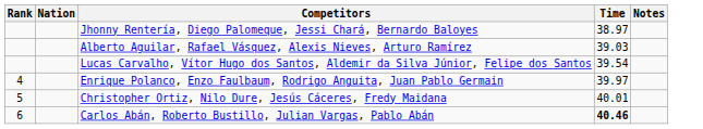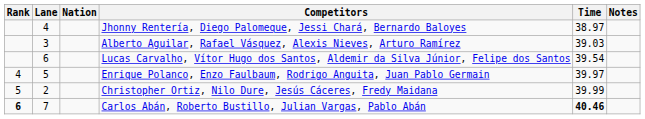 <table class="wikitable sortable" style="text-align:center">
 <tr>
 <th>Rank</th>
+<th>Lane</th>
 <th>Nation</th>
 <th>Competitors</th>
 <th>Time</th>
 <th>Notes</th>
 </tr>
 <tr>
 <td></td>
+<td>4</td>
 <td align=left></td>
 <td align=left><a href='#'>Jhonny Rentería</a>, <a href='#'>Diego Palomeque</a>, <a href='#'>Jessi Chará</a>, <a href='#'>Bernardo Baloyes</a></td>
 <td>38.97</td>
 <td><strong></strong></td>
 </tr>
 <tr>
 <td></td>
+<td>3</td>
 <td align=left></td>
 <td align=left><a href='#'>Alberto Aguilar</a>, <a href='#'>Rafael Vásquez</a>, <a href='#'>Alexis Nieves</a>, <a href='#'>Arturo Ramírez</a></td>
 <td>39.03</td>
 <td></td>
 </tr>
 <tr>
 <td></td>
+<td>6</td>
 <td align=left></td>
 <td align=left><a href='#'>Lucas Carvalho</a>, <a href='#'>Vítor Hugo dos Santos</a>, <a href='#'>Aldemir da Silva Júnior</a>, <a href='#'>Felipe dos Santos</a></td>
 <td>39.54</td>
 <td></td>
 </tr>
 <tr>
 <td>4</td>
+<td>5</td>
 <td align=left></td>
 <td align=left><a href='#'>Enrique Polanco</a>, <a href='#'>Enzo Faulbaum</a>, <a href='#'>Rodrigo Anguita</a>, <a href='#'>Juan Pablo Germain</a></td>
 <td>39.97</td>
 <td></td>
 </tr>
 <tr>
 <td>5</td>
+<td>2</td>
 <td align=left></td>
 <td align=left><a href='#'>Christopher Ortiz</a>, <a href='#'>Nilo Dure</a>, <a href='#'>Jesús Cáceres</a>, <a href='#'>Fredy Maidana</a></td>
-<td>40.01</td>
+<td>39.99</td>
 <td></td>
 </tr>
 <tr>
-<td>6</td>
+<td><strong>6</strong></td>
+<td>7</td>
 <td align=left></td>
 <td align=left><a href='#'>Carlos Abán</a>, <a href='#'>Roberto Bustillo</a>, <a href='#'>Julian Vargas</a>, <a href='#'>Pablo Abán</a></td>
 <td><strong>40.46</strong></td>
 <td></td>
 </tr>
 </table>
